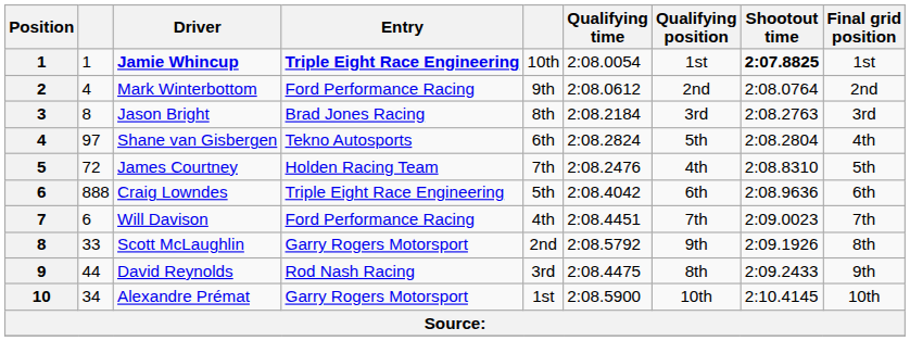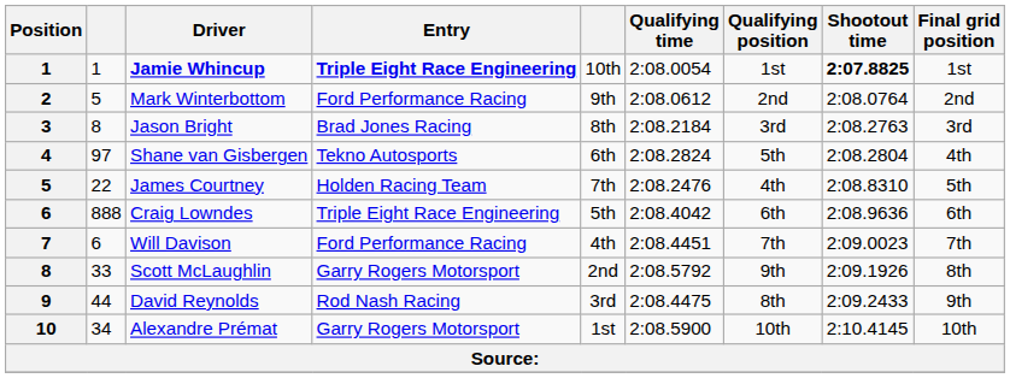 <table class="wikitable" style="font-size: 85%;">
 <tr>
 <th>Position</th>
 <th></th>
 <th>Driver</th>
 <th>Entry</th>
 <th></th>
 <th>Qualifying<br>time</th>
 <th>Qualifying<br>position</th>
 <th>Shootout<br>time</th>
 <th>Final grid<br>position</th>
 </tr>
 <tr>
 <th>1</th>
 <td>1</td>
 <td> <strong><a href='#'>Jamie Whincup</a></strong></td>
 <td><strong><a href='#'>Triple Eight Race Engineering</a></strong></td>
 <td align="center">10th</td>
 <td>2:08.0054</td>
 <td align="center">1st</td>
 <td><strong>2:07.8825</strong></td>
 <td align="center">1st</td>
 </tr>
 <tr>
 <th>2</th>
-<td>4</td>
+<td>5</td>
 <td> <a href='#'>Mark Winterbottom</a></td>
 <td><a href='#'>Ford Performance Racing</a></td>
 <td align="center">9th</td>
 <td>2:08.0612</td>
 <td align="center">2nd</td>
 <td>2:08.0764</td>
 <td align="center">2nd</td>
 </tr>
 <tr>
 <th>3</th>
 <td>8</td>
 <td> <a href='#'>Jason Bright</a></td>
 <td><a href='#'>Brad Jones Racing</a></td>
 <td align="center">8th</td>
 <td>2:08.2184</td>
 <td align="center">3rd</td>
 <td>2:08.2763</td>
 <td align="center">3rd</td>
 </tr>
 <tr>
 <th>4</th>
 <td>97</td>
 <td> <a href='#'>Shane van Gisbergen</a></td>
 <td><a href='#'>Tekno Autosports</a></td>
 <td align="center">6th</td>
 <td>2:08.2824</td>
 <td align="center">5th</td>
 <td>2:08.2804</td>
 <td align="center">4th</td>
 </tr>
 <tr>
 <th>5</th>
-<td>72</td>
+<td>22</td>
 <td> <a href='#'>James Courtney</a></td>
 <td><a href='#'>Holden Racing Team</a></td>
 <td align="center">7th</td>
 <td>2:08.2476</td>
 <td align="center">4th</td>
 <td>2:08.8310</td>
 <td align="center">5th</td>
 </tr>
 <tr>
 <th>6</th>
 <td>888</td>
 <td> <a href='#'>Craig Lowndes</a></td>
 <td><a href='#'>Triple Eight Race Engineering</a></td>
 <td align="center">5th</td>
 <td>2:08.4042</td>
 <td align="center">6th</td>
 <td>2:08.9636</td>
 <td align="center">6th</td>
 </tr>
 <tr>
 <th>7</th>
 <td>6</td>
 <td> <a href='#'>Will Davison</a></td>
 <td><a href='#'>Ford Performance Racing</a></td>
 <td align="center">4th</td>
 <td>2:08.4451</td>
 <td align="center">7th</td>
 <td>2:09.0023</td>
 <td align="center">7th</td>
 </tr>
 <tr>
 <th>8</th>
 <td>33</td>
 <td> <a href='#'>Scott McLaughlin</a></td>
 <td><a href='#'>Garry Rogers Motorsport</a></td>
 <td align="center">2nd</td>
 <td>2:08.5792</td>
 <td align="center">9th</td>
 <td>2:09.1926</td>
 <td align="center">8th</td>
 </tr>
 <tr>
 <th>9</th>
 <td>44</td>
 <td> <a href='#'>David Reynolds</a></td>
 <td><a href='#'>Rod Nash Racing</a></td>
 <td align="center">3rd</td>
 <td>2:08.4475</td>
 <td align="center">8th</td>
 <td>2:09.2433</td>
 <td align="center">9th</td>
 </tr>
 <tr>
 <th>10</th>
 <td>34</td>
 <td> <a href='#'>Alexandre Prémat</a></td>
 <td><a href='#'>Garry Rogers Motorsport</a></td>
 <td align="center">1st</td>
 <td>2:08.5900</td>
 <td align="center">10th</td>
 <td>2:10.4145</td>
 <td align="center">10th</td>
 </tr>
 <tr>
 <th colspan="9">Source:</th>
 </tr>
 <tr>
 </tr>
 </table>
